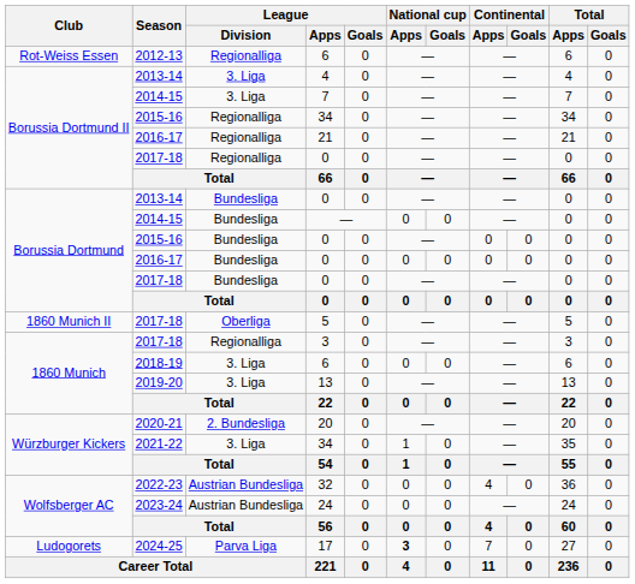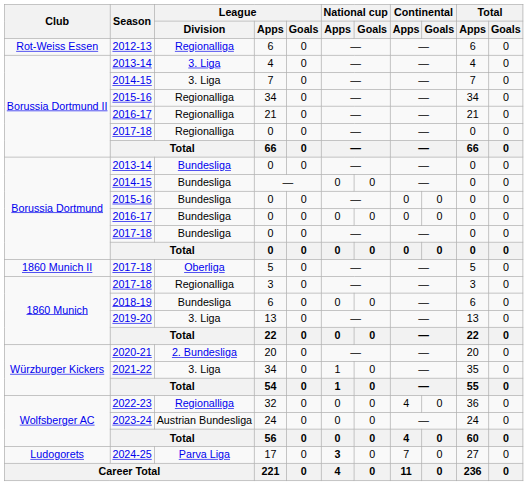 <table class="wikitable" style="text-align: center;">
 <tr>
 <th rowspan="2">Club</th>
 <th rowspan="2">Season</th>
 <th colspan="3">League</th>
 <th colspan="2">National cup</th>
 <th colspan="2">Continental</th>
 <th colspan="2">Total</th>
 </tr>
 <tr>
 <th>Division</th>
 <th>Apps</th>
 <th>Goals</th>
 <th>Apps</th>
 <th>Goals</th>
 <th>Apps</th>
 <th>Goals</th>
 <th>Apps</th>
 <th>Goals</th>
 </tr>
 <tr>
 <td><a href='#'>Rot-Weiss Essen</a></td>
 <td><a href='#'>2012-13</a></td>
 <td><a href='#'>Regionalliga</a></td>
 <td>6</td>
 <td>0</td>
 <td colspan="2">—</td>
 <td colspan="2">—</td>
 <td>6</td>
 <td>0</td>
 </tr>
 <tr>
 <td rowspan="6"><a href='#'>Borussia Dortmund II</a></td>
 <td><a href='#'>2013-14</a></td>
 <td><a href='#'>3. Liga</a></td>
 <td>4</td>
 <td>0</td>
 <td colspan="2">—</td>
 <td colspan="2">—</td>
 <td>4</td>
 <td>0</td>
 </tr>
 <tr>
 <td><a href='#'>2014-15</a></td>
 <td>3. Liga</td>
 <td>7</td>
 <td>0</td>
 <td colspan="2">—</td>
 <td colspan="2">—</td>
 <td>7</td>
 <td>0</td>
 </tr>
 <tr>
 <td><a href='#'>2015-16</a></td>
 <td>Regionalliga</td>
 <td>34</td>
 <td>0</td>
 <td colspan="2">—</td>
 <td colspan="2">—</td>
 <td>34</td>
 <td>0</td>
 </tr>
 <tr>
 <td><a href='#'>2016-17</a></td>
 <td>Regionalliga</td>
 <td>21</td>
 <td>0</td>
 <td colspan="2">—</td>
 <td colspan="2">—</td>
 <td>21</td>
 <td>0</td>
 </tr>
 <tr>
 <td><a href='#'>2017-18</a></td>
 <td>Regionalliga</td>
 <td>0</td>
 <td>0</td>
 <td colspan="2">—</td>
 <td colspan="2">—</td>
 <td>0</td>
 <td>0</td>
 </tr>
 <tr>
 <th colspan="2">Total</th>
 <th>66</th>
 <th>0</th>
 <th colspan="2">—</th>
 <th colspan="2">—</th>
 <th>66</th>
 <th>0</th>
 </tr>
 <tr>
 <td rowspan="6"><a href='#'>Borussia Dortmund</a></td>
 <td><a href='#'>2013-14</a></td>
 <td><a href='#'>Bundesliga</a></td>
 <td>0</td>
 <td>0</td>
 <td colspan="2">—</td>
 <td colspan="2">—</td>
 <td>0</td>
 <td>0</td>
 </tr>
 <tr>
 <td><a href='#'>2014-15</a></td>
 <td>Bundesliga</td>
 <td colspan="2">—</td>
 <td>0</td>
 <td>0</td>
 <td colspan="2">—</td>
 <td>0</td>
 <td>0</td>
 </tr>
 <tr>
 <td><a href='#'>2015-16</a></td>
 <td>Bundesliga</td>
 <td>0</td>
 <td>0</td>
 <td colspan="2">—</td>
 <td>0</td>
 <td>0</td>
 <td>0</td>
 <td>0</td>
 </tr>
 <tr>
 <td><a href='#'>2016-17</a></td>
 <td>Bundesliga</td>
 <td>0</td>
 <td>0</td>
 <td>0</td>
 <td>0</td>
 <td>0</td>
 <td>0</td>
 <td>0</td>
 <td>0</td>
 </tr>
 <tr>
 <td><a href='#'>2017-18</a></td>
 <td>Bundesliga</td>
 <td>0</td>
 <td>0</td>
 <td colspan="2">—</td>
 <td colspan="2">—</td>
 <td>0</td>
 <td>0</td>
 </tr>
 <tr>
 <th colspan="2">Total</th>
 <th>0</th>
 <th>0</th>
 <th>0</th>
 <th>0</th>
 <th>0</th>
 <th>0</th>
 <th>0</th>
 <th>0</th>
 </tr>
 <tr>
 <td><a href='#'>1860 Munich II</a></td>
 <td><a href='#'>2017-18</a></td>
 <td><a href='#'>Oberliga</a></td>
 <td>5</td>
 <td>0</td>
 <td colspan="2">—</td>
 <td colspan="2">—</td>
 <td>5</td>
 <td>0</td>
 </tr>
 <tr>
 <td rowspan="4"><a href='#'>1860 Munich</a></td>
 <td><a href='#'>2017-18</a></td>
 <td>Regionalliga</td>
 <td>3</td>
 <td>0</td>
 <td colspan="2">—</td>
 <td colspan="2">—</td>
 <td>3</td>
 <td>0</td>
 </tr>
 <tr>
 <td><a href='#'>2018-19</a></td>
-<td>3. Liga</td>
+<td>Bundesliga</td>
 <td>6</td>
 <td>0</td>
 <td>0</td>
 <td>0</td>
 <td colspan="2">—</td>
 <td>6</td>
 <td>0</td>
 </tr>
 <tr>
 <td><a href='#'>2019-20</a></td>
 <td>3. Liga</td>
 <td>13</td>
 <td>0</td>
 <td colspan="2">—</td>
 <td colspan="2">—</td>
 <td>13</td>
 <td>0</td>
 </tr>
 <tr>
 <th colspan="2">Total</th>
 <th>22</th>
 <th>0</th>
 <th>0</th>
 <th>0</th>
 <th colspan="2">—</th>
 <th>22</th>
 <th>0</th>
 </tr>
 <tr>
 <td rowspan="3"><a href='#'>Würzburger Kickers</a></td>
 <td><a href='#'>2020-21</a></td>
 <td><a href='#'>2. Bundesliga</a></td>
 <td>20</td>
 <td>0</td>
 <td colspan="2">—</td>
 <td colspan="2">—</td>
 <td>20</td>
 <td>0</td>
 </tr>
 <tr>
 <td><a href='#'>2021-22</a></td>
 <td>3. Liga</td>
 <td>34</td>
 <td>0</td>
 <td>1</td>
 <td>0</td>
 <td colspan="2">—</td>
 <td>35</td>
 <td>0</td>
 </tr>
 <tr>
 <th colspan="2">Total</th>
 <th>54</th>
 <th>0</th>
 <th>1</th>
 <th>0</th>
 <th colspan="2">—</th>
 <th>55</th>
 <th>0</th>
 </tr>
 <tr>
 <td rowspan="3"><a href='#'>Wolfsberger AC</a></td>
 <td><a href='#'>2022-23</a></td>
-<td><a href='#'>Austrian Bundesliga</a></td>
+<td><a href='#'>Regionalliga</a></td>
 <td>32</td>
 <td>0</td>
 <td>0</td>
 <td>0</td>
 <td>4</td>
 <td>0</td>
 <td>36</td>
 <td>0</td>
 </tr>
 <tr>
 <td><a href='#'>2023-24</a></td>
 <td>Austrian Bundesliga</td>
 <td>24</td>
 <td>0</td>
 <td>0</td>
 <td>0</td>
 <td colspan="2">—</td>
 <td>24</td>
 <td>0</td>
 </tr>
 <tr>
 <th colspan="2">Total</th>
 <th>56</th>
 <th>0</th>
 <th>0</th>
 <th>0</th>
 <th>4</th>
 <th>0</th>
 <th>60</th>
 <th>0</th>
 </tr>
 <tr>
 <td><a href='#'>Ludogorets</a></td>
 <td><a href='#'>2024-25</a></td>
 <td><a href='#'>Parva Liga</a></td>
 <td>17</td>
 <td>0</td>
 <td><strong>3</strong></td>
 <td>0</td>
 <td>7</td>
 <td>0</td>
 <td>27</td>
 <td>0</td>
 </tr>
 <tr>
 <th colspan="3">Career Total</th>
 <th>221</th>
 <th>0</th>
 <th>4</th>
 <th>0</th>
 <th>11</th>
 <th>0</th>
 <th>236</th>
 <th>0</th>
 </tr>
 </table>
